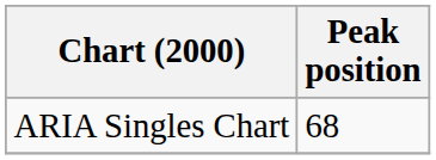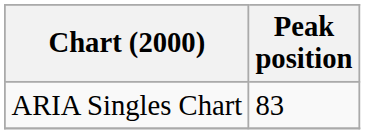 <table class="wikitable">
 <tr>
 <th>Chart (2000)</th>
 <th>Peak<br>position</th>
 </tr>
 <tr>
 <td>ARIA Singles Chart</td>
-<td align="centre">68</td>
+<td align="centre">83</td>
 </tr>
 <tr>
 </tr>
 </table>
